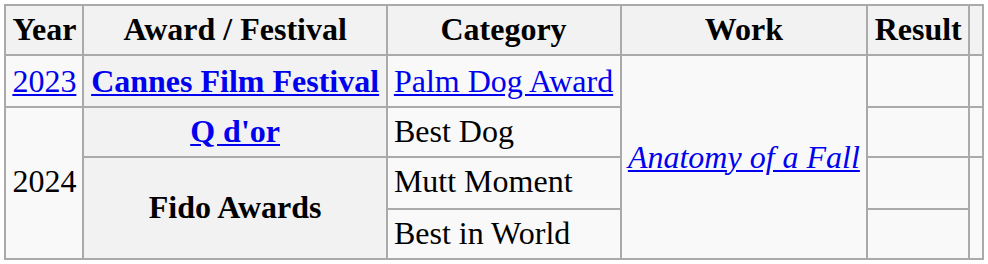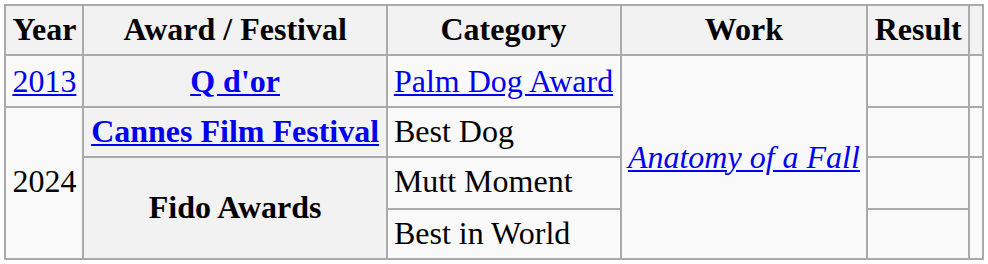 <table class="wikitable sortable plainrowheaders">
 <tr>
 <th>Year</th>
 <th>Award / Festival</th>
 <th>Category</th>
 <th>Work</th>
 <th>Result</th>
 <th scope="col" class="unsortable"></th>
 </tr>
 <tr>
-<td align="center"><a href='#'>2023</a></td>
-<th scope="row"><a href='#'>Cannes Film Festival</a></th>
+<td align="center"><a href='#'>2013</a></td>
+<th scope="row"><a href='#'>Q d'or</a></th>
 <td><a href='#'>Palm Dog Award</a></td>
 <td rowspan="4"><em><a href='#'>Anatomy of a Fall</a></em></td>
 <td></td>
 <td></td>
 </tr>
 <tr>
 <td align="center" rowspan="3">2024</td>
-<th scope="row"><a href='#'>Q d'or</a></th>
+<th scope="row"><a href='#'>Cannes Film Festival</a></th>
 <td>Best Dog</td>
 <td></td>
 <td></td>
 </tr>
 <tr>
 <th scope="row" rowspan="2">Fido Awards</th>
 <td>Mutt Moment</td>
 <td></td>
 <td rowspan="2"></td>
 </tr>
 <tr>
 <td>Best in World</td>
 <td></td>
 </tr>
 </table>
